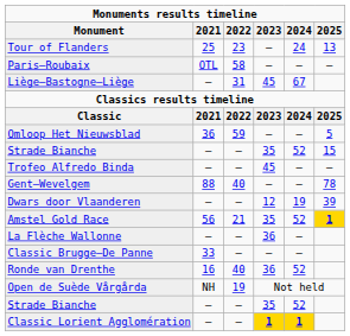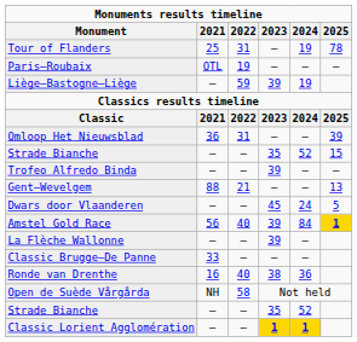 <table class="wikitable plainrowheaders">
 <tr>
 <td colspan="17" align="center"><strong>Monuments results timeline</strong></td>
 </tr>
 <tr style="background:#EEEEEE;">
 <th>Monument</th>
 <th>2021</th>
 <th>2022</th>
 <th>2023</th>
 <th>2024</th>
 <th>2025</th>
 </tr>
 <tr style="text-align:center;">
 <td style="text-align:left; background:#efefef;"><a href='#'>Tour of Flanders</a></td>
 <td><a href='#'>25</a></td>
-<td><a href='#'>23</a></td>
+<td><a href='#'>31</a></td>
 <td>—</td>
-<td><a href='#'>24</a></td>
-<td><a href='#'>13</a></td>
+<td><a href='#'>19</a></td>
+<td><a href='#'>78</a></td>
 </tr>
 <tr style="text-align:center;">
 <td style="text-align:left; background:#efefef;"><a href='#'>Paris–Roubaix</a></td>
 <td><a href='#'>OTL</a></td>
-<td><a href='#'>58</a></td>
+<td><a href='#'>19</a></td>
 <td>—</td>
 <td>—</td>
 <td>—</td>
 </tr>
 <tr style="text-align:center;">
 <td style="text-align:left; background:#efefef;"><a href='#'>Liège–Bastogne–Liège</a></td>
 <td>—</td>
-<td><a href='#'>31</a></td>
-<td><a href='#'>45</a></td>
-<td><a href='#'>67</a></td>
+<td><a href='#'>59</a></td>
+<td><a href='#'>39</a></td>
+<td><a href='#'>19</a></td>
 <td></td>
 </tr>
 <tr>
 <td colspan="17" align="center"><strong>Classics results timeline</strong></td>
 </tr>
 <tr style="background:#EEEEEE;">
 <th>Classic</th>
 <th>2021</th>
 <th>2022</th>
 <th>2023</th>
 <th>2024</th>
 <th>2025</th>
 </tr>
 <tr style="text-align:center;">
 <td style="text-align:left; background:#efefef;"><a href='#'>Omloop Het Nieuwsblad</a></td>
 <td><a href='#'>36</a></td>
-<td><a href='#'>59</a></td>
+<td><a href='#'>31</a></td>
 <td>—</td>
 <td>—</td>
-<td><a href='#'>5</a></td>
+<td><a href='#'>39</a></td>
 </tr>
 <tr style="text-align:center;">
 <td style="text-align:left; background:#efefef;"><a href='#'>Strade Bianche</a></td>
 <td>—</td>
 <td>—</td>
 <td><a href='#'>35</a></td>
 <td><a href='#'>52</a></td>
 <td><a href='#'>15</a></td>
 </tr>
 <tr style="text-align:center;">
 <td style="text-align:left; background:#efefef;"><a href='#'>Trofeo Alfredo Binda</a></td>
 <td>—</td>
 <td>—</td>
-<td><a href='#'>45</a></td>
+<td><a href='#'>39</a></td>
 <td>—</td>
 <td>—</td>
 </tr>
 <tr style="text-align:center;">
 <td style="text-align:left; background:#efefef;"><a href='#'>Gent–Wevelgem</a></td>
 <td><a href='#'>88</a></td>
-<td><a href='#'>40</a></td>
+<td><a href='#'>21</a></td>
 <td>—</td>
 <td>—</td>
-<td><a href='#'>78</a></td>
+<td><a href='#'>13</a></td>
 </tr>
 <tr style="text-align:center;">
 <td style="text-align:left; background:#efefef;"><a href='#'>Dwars door Vlaanderen</a></td>
 <td>—</td>
 <td>—</td>
-<td><a href='#'>12</a></td>
-<td><a href='#'>19</a></td>
-<td><a href='#'>39</a></td>
+<td><a href='#'>45</a></td>
+<td><a href='#'>24</a></td>
+<td><a href='#'>5</a></td>
 </tr>
 <tr style="text-align:center;">
 <td style="text-align:left; background:#efefef;"><a href='#'>Amstel Gold Race</a></td>
 <td><a href='#'>56</a></td>
-<td><a href='#'>21</a></td>
-<td><a href='#'>35</a></td>
-<td><a href='#'>52</a></td>
+<td><a href='#'>40</a></td>
+<td><a href='#'>39</a></td>
+<td><a href='#'>84</a></td>
 <th style="background:gold;"><a href='#'>1</a></th>
 </tr>
 <tr style="text-align:center;">
 <td style="text-align:left; background:#efefef;"><a href='#'>La Flèche Wallonne</a></td>
 <td>—</td>
 <td>—</td>
-<td><a href='#'>36</a></td>
+<td><a href='#'>39</a></td>
 <td>—</td>
 <td></td>
 </tr>
 <tr style="text-align:center;">
 <td style="text-align:left; background:#efefef;"><a href='#'>Classic Brugge–De Panne</a></td>
 <td><a href='#'>33</a></td>
 <td>—</td>
 <td>—</td>
 <td>—</td>
 <td></td>
 </tr>
 <tr style="text-align:center;">
 <td style="text-align:left; background:#efefef;"><a href='#'>Ronde van Drenthe</a></td>
 <td><a href='#'>16</a></td>
 <td><a href='#'>40</a></td>
+<td><a href='#'>38</a></td>
 <td><a href='#'>36</a></td>
-<td><a href='#'>52</a></td>
 <td></td>
 </tr>
 <tr style="text-align:center;">
 <td style="text-align:left; background:#efefef;"><a href='#'>Open de Suède Vårgårda</a></td>
 <td>NH</td>
-<td><a href='#'>19</a></td>
+<td><a href='#'>58</a></td>
 <td colspan="3">Not held</td>
 </tr>
 <tr style="text-align:center;">
 <td style="text-align:left; background:#efefef;"><a href='#'>Strade Bianche</a></td>
 <td>—</td>
 <td>—</td>
 <td><a href='#'>35</a></td>
 <td><a href='#'>52</a></td>
 <td></td>
 </tr>
 <tr style="text-align:center;">
 <td style="text-align:left; background:#efefef;"><a href='#'>Classic Lorient Agglomération</a></td>
 <td>—</td>
 <td>—</td>
 <th style="background:gold;"><a href='#'>1</a></th>
 <th style="background:gold;"><a href='#'>1</a></th>
 <td></td>
 </tr>
 </table>
